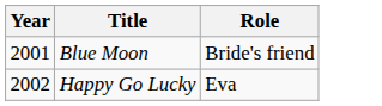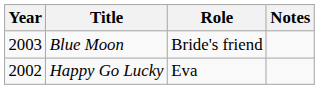 <table class="wikitable plainrowheaders sortable">
 <tr>
 <th scope="col">Year</th>
 <th scope="col">Title</th>
 <th scope="col">Role</th>
+<th scope="col" class="unsortable">Notes</th>
 </tr>
 <tr>
-<td>2001</td>
+<td>2003</td>
 <td><em>Blue Moon</em></td>
 <td>Bride's friend</td>
+<td></td>
 </tr>
 <tr>
 <td>2002</td>
 <td><em>Happy Go Lucky</em></td>
 <td>Eva</td>
+<td></td>
 </tr>
 </table>
